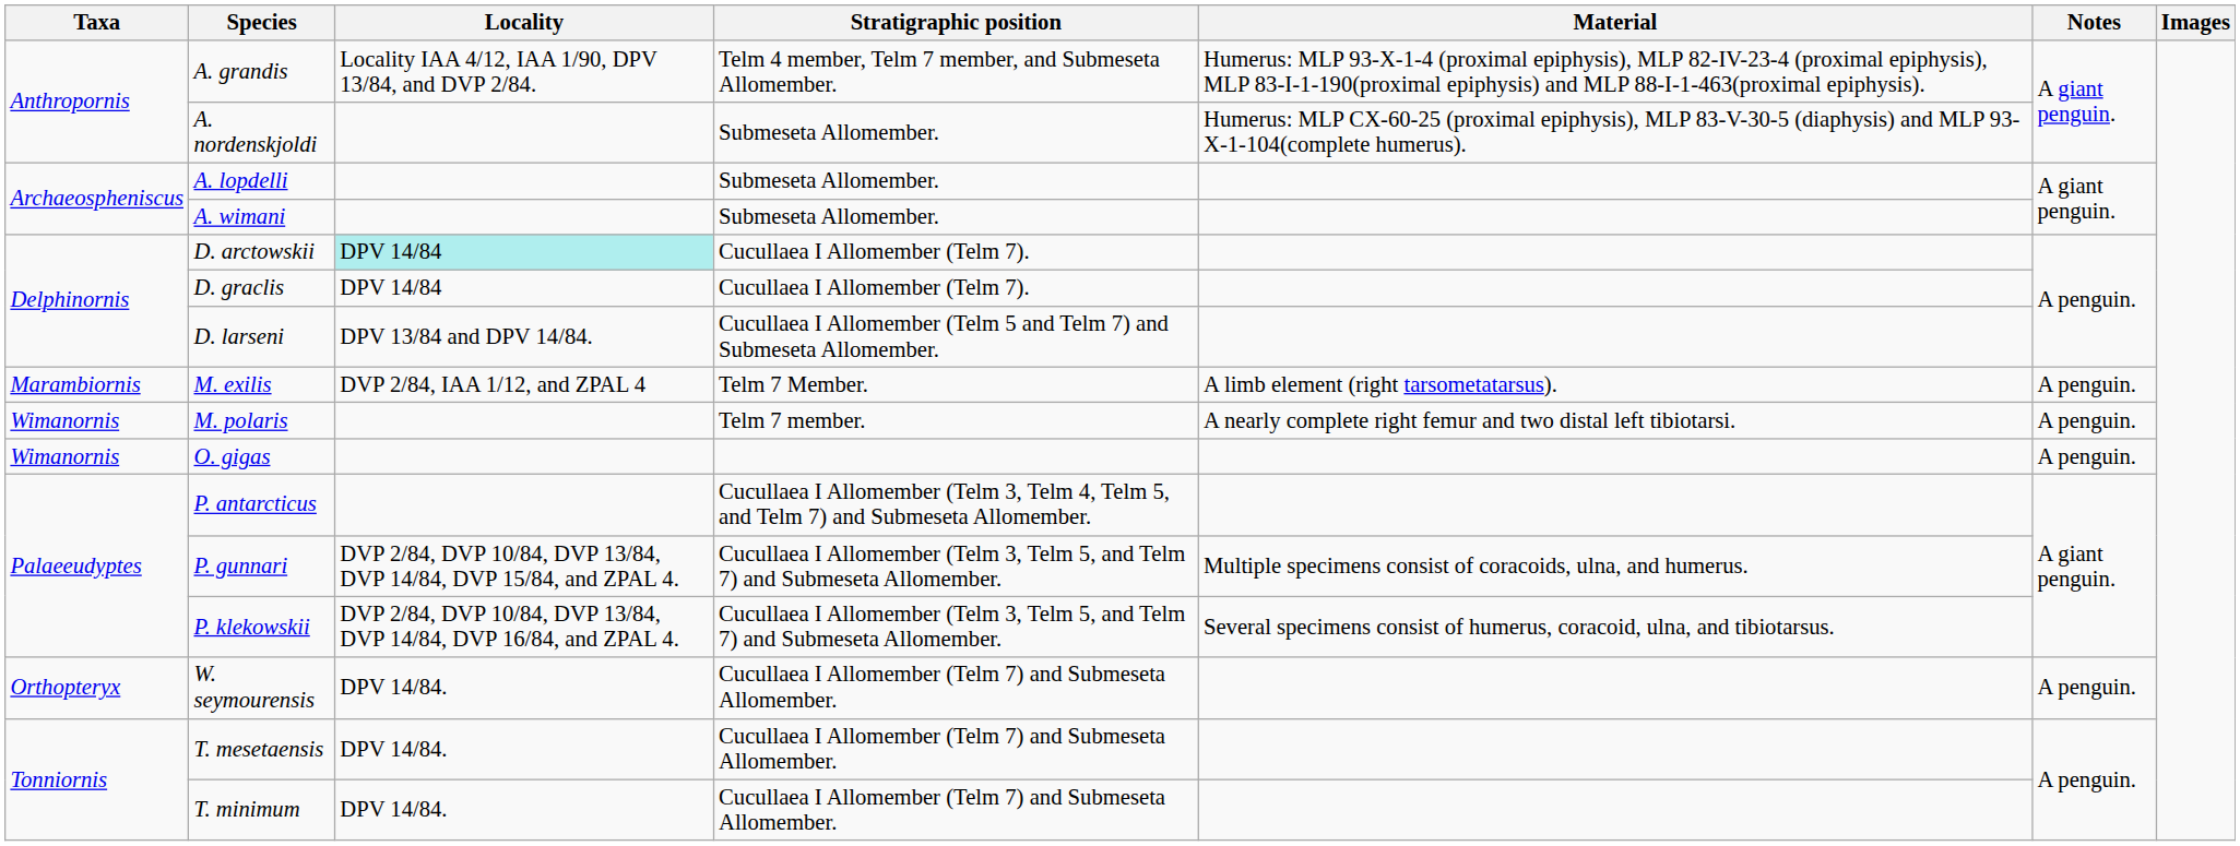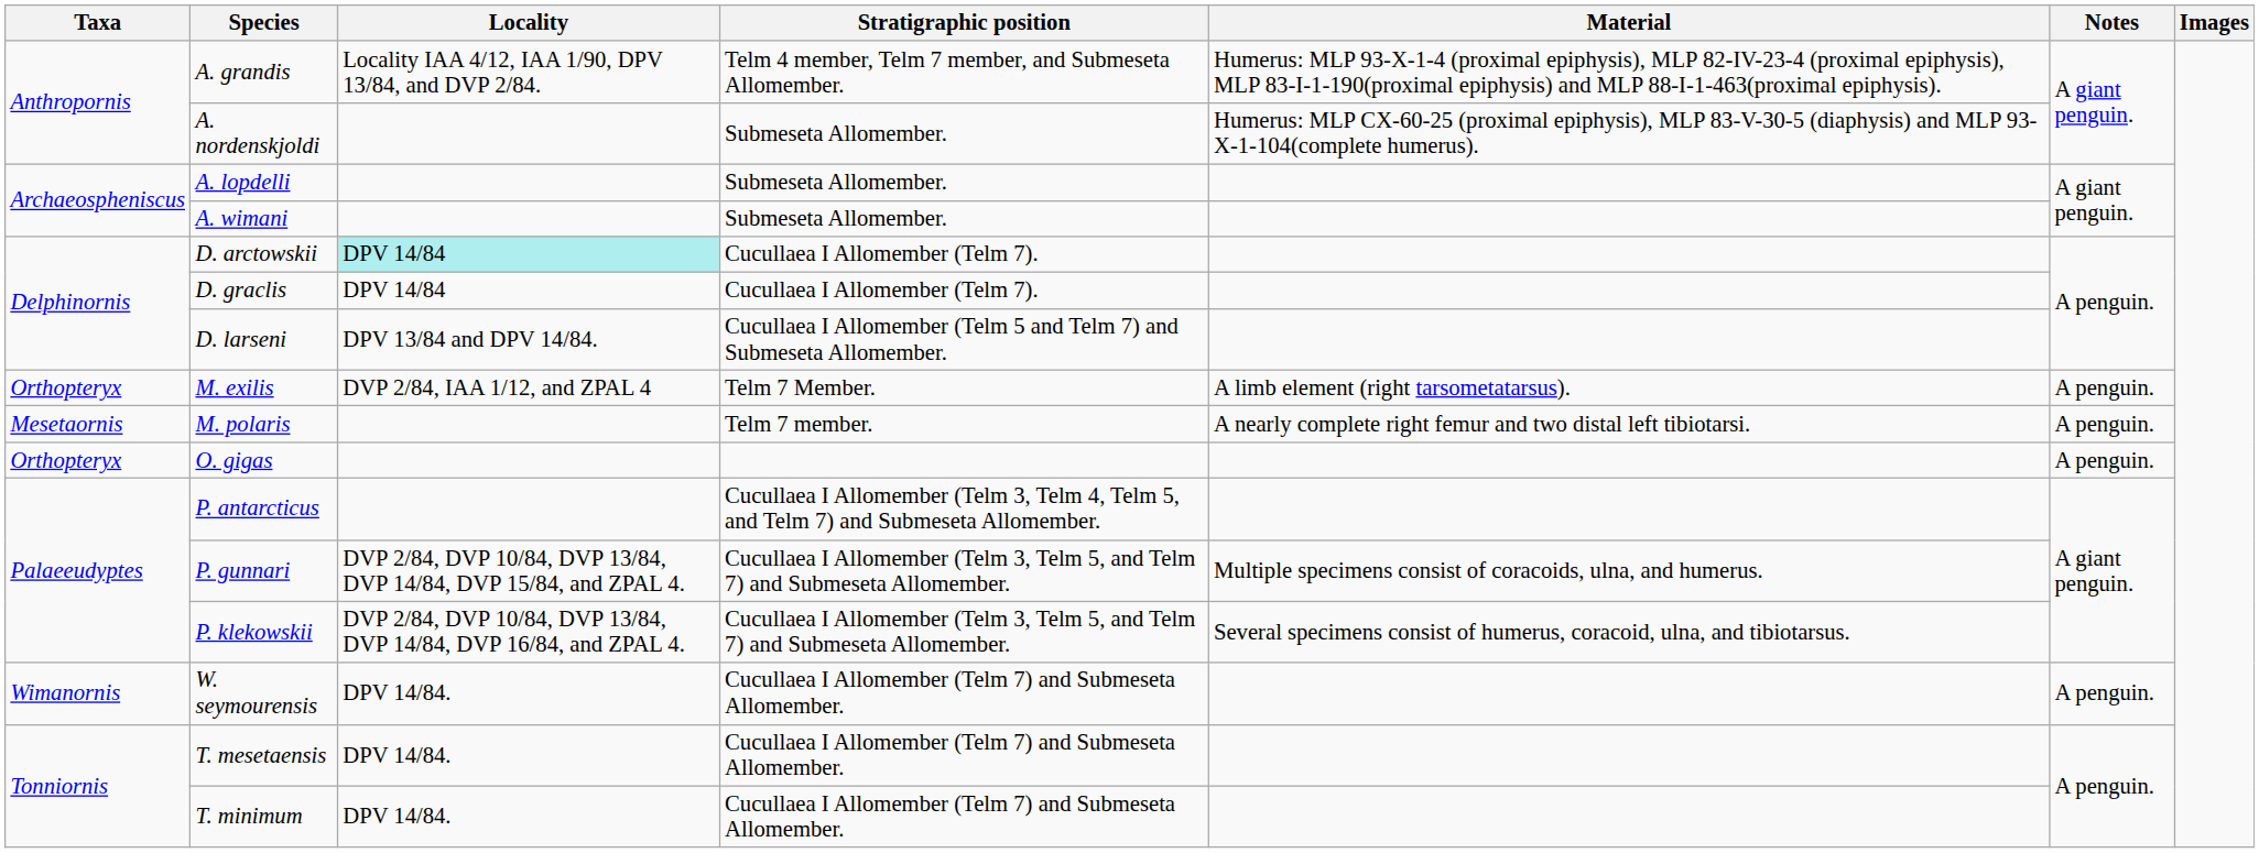 <table class="wikitable sortable" align="center" width="100%">
 <tr>
 <th>Taxa</th>
 <th>Species</th>
 <th>Locality</th>
 <th>Stratigraphic position</th>
 <th>Material</th>
 <th>Notes</th>
 <th>Images</th>
 </tr>
 <tr>
 <td rowspan = "2"><em><a href='#'>Anthropornis</a></em></td>
 <td><em>A. grandis</em></td>
 <td>Locality IAA 4/12, IAA 1/90, DPV 13/84, and DVP 2/84.</td>
 <td>Telm 4 member, Telm 7 member, and Submeseta Allomember.</td>
 <td>Humerus: MLP 93-X-1-4 (proximal epiphysis), MLP 82-IV-23-4 (proximal epiphysis), MLP 83-I-1-190(proximal epiphysis) and MLP 88-I-1-463(proximal epiphysis).</td>
 <td rowspan = "2">A <a href='#'>giant penguin</a>.</td>
 <td rowspan = 100> </td>
 </tr>
 <tr>
 <td><em>A. nordenskjoldi</em></td>
 <td></td>
 <td>Submeseta Allomember.</td>
 <td>Humerus: MLP CX-60-25 (proximal epiphysis), MLP 83-V-30-5 (diaphysis) and MLP 93-X-1-104(complete humerus).</td>
 </tr>
 <tr>
 <td rowspan = "2"><em><a href='#'>Archaeospheniscus</a></em></td>
 <td><em><a href='#'>A. lopdelli</a></em></td>
 <td></td>
 <td>Submeseta Allomember.</td>
 <td></td>
 <td rowspan = "2">A giant penguin.</td>
 </tr>
 <tr>
 <td><em><a href='#'>A. wimani</a></em></td>
 <td></td>
 <td>Submeseta Allomember.</td>
 </tr>
 <tr>
 <td rowspan = "3"><em><a href='#'>Delphinornis</a></em></td>
 <td><em>D. arctowskii</em></td>
 <td style="background: paleturquoise;">DPV 14/84</td>
 <td>Cucullaea I Allomember (Telm 7).</td>
 <td></td>
 <td rowspan="3">A penguin.</td>
 </tr>
 <tr>
 <td><em>D. graclis</em></td>
 <td>DPV 14/84</td>
 <td>Cucullaea I Allomember (Telm 7).</td>
 <td></td>
 </tr>
 <tr>
 <td><em>D. larseni</em></td>
 <td>DPV 13/84 and DPV 14/84.</td>
 <td>Cucullaea I Allomember (Telm 5 and Telm 7) and Submeseta Allomember.</td>
 <td></td>
 </tr>
 <tr>
-<td><em><a href='#'>Marambiornis</a></em></td>
+<td><em><a href='#'>Orthopteryx</a></em></td>
 <td><em><a href='#'>M. exilis</a></em></td>
 <td>DVP 2/84, IAA 1/12, and ZPAL 4</td>
 <td>Telm 7 Member.</td>
 <td>A limb element (right <a href='#'>tarsometatarsus</a>).</td>
 <td>A penguin.</td>
 </tr>
 <tr>
-<td><em><a href='#'>Wimanornis</a></em></td>
+<td><em><a href='#'>Mesetaornis</a></em></td>
 <td><em><a href='#'>M. polaris</a></em></td>
 <td></td>
 <td>Telm 7 member.</td>
 <td>A nearly complete right femur and two distal left tibiotarsi.</td>
 <td>A penguin.</td>
 </tr>
 <tr>
-<td><em><a href='#'>Wimanornis</a></em></td>
+<td><em><a href='#'>Orthopteryx</a></em></td>
 <td><em><a href='#'>O. gigas</a></em></td>
 <td></td>
 <td></td>
 <td></td>
 <td>A penguin.</td>
 </tr>
 <tr>
 <td rowspan = "3"><em><a href='#'>Palaeeudyptes</a></em></td>
 <td><em><a href='#'>P. antarcticus</a></em></td>
 <td></td>
 <td>Cucullaea I Allomember (Telm 3, Telm 4, Telm 5, and Telm 7) and Submeseta Allomember.</td>
 <td></td>
 <td rowspan="3">A giant penguin.</td>
 </tr>
 <tr>
 <td><em><a href='#'>P. gunnari</a></em> </td>
 <td>DVP 2/84, DVP 10/84, DVP 13/84, DVP 14/84, DVP 15/84, and ZPAL 4.</td>
 <td>Cucullaea I Allomember (Telm 3, Telm 5, and Telm 7) and Submeseta Allomember.</td>
 <td>Multiple specimens consist of coracoids, ulna, and humerus.</td>
 </tr>
 <tr>
 <td><em><a href='#'>P. klekowskii</a></em></td>
 <td>DVP 2/84, DVP 10/84, DVP 13/84, DVP 14/84, DVP 16/84, and ZPAL 4.</td>
 <td>Cucullaea I Allomember (Telm 3, Telm 5, and Telm 7) and Submeseta Allomember.</td>
 <td>Several specimens consist of humerus, coracoid, ulna, and tibiotarsus.</td>
 </tr>
 <tr>
-<td><em><a href='#'>Orthopteryx</a></em></td>
+<td><em><a href='#'>Wimanornis</a></em></td>
 <td><em>W. seymourensis</em></td>
 <td>DPV 14/84.</td>
 <td>Cucullaea I Allomember (Telm 7) and Submeseta Allomember.</td>
 <td></td>
 <td>A penguin.</td>
 </tr>
 <tr>
 <td rowspan = "2"><em><a href='#'>Tonniornis</a></em></td>
 <td><em>T. mesetaensis</em></td>
 <td>DPV 14/84.</td>
 <td>Cucullaea I Allomember (Telm 7) and Submeseta Allomember.</td>
 <td></td>
 <td rowspan="2">A penguin.</td>
 </tr>
 <tr>
 <td><em>T. minimum</em></td>
 <td>DPV 14/84.</td>
 <td>Cucullaea I Allomember (Telm 7) and Submeseta Allomember.</td>
 <td></td>
 </tr>
 </table>
